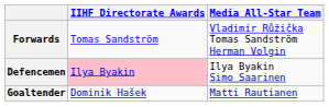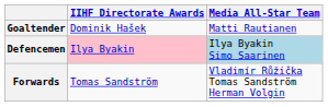 <table class="wikitable">
 <tr>
 <th></th>
 <th><a href='#'>IIHF Directorate Awards</a></th>
 <th><a href='#'>Media All-Star Team</a></th>
 </tr>
 <tr>
+<th>Goaltender</th>
+<td> <a href='#'>Dominik Hašek</a></td>
+<td> <a href='#'>Matti Rautianen</a></td>
+</tr>
+<tr>
+<th>Defencemen</th>
+<td style="background: pink;"> <a href='#'>Ilya Byakin</a></td>
+<td style="background: lightblue;"> Ilya Byakin<br> <a href='#'>Simo Saarinen</a></td>
+</tr>
+<tr>
 <th>Forwards</th>
 <td> <a href='#'>Tomas Sandström</a></td>
 <td> <a href='#'>Vladimír Růžička</a><br> Tomas Sandström<br> <a href='#'>Herman Volgin</a></td>
 </tr>
-<tr>
-<th>Defencemen</th>
-<td style="background: pink;"> <a href='#'>Ilya Byakin</a></td>
-<td> Ilya Byakin<br> <a href='#'>Simo Saarinen</a></td>
-</tr>
-<tr>
-<th>Goaltender</th>
-<td> <a href='#'>Dominik Hašek</a></td>
-<td> <a href='#'>Matti Rautianen</a></td>
-</tr>
 </table>
